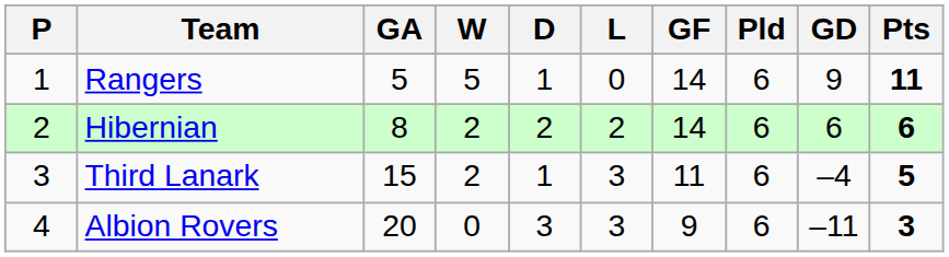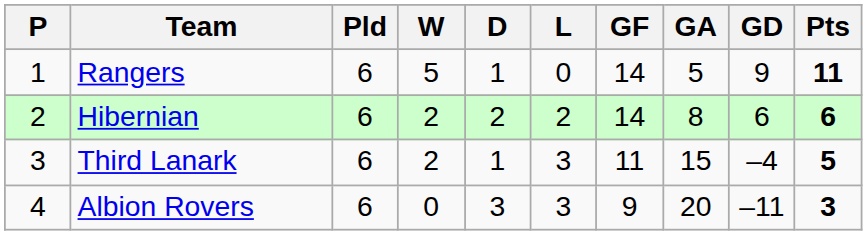 <table class="wikitable" style="text-align: center;">
 <tr>
 <th width=30>P</th>
 <th width=140>Team</th>
-<th width=30>GA</th>
+<th width=30>Pld</th>
 <th width=30>W</th>
 <th width=30>D</th>
 <th width=30>L</th>
 <th width=30>GF</th>
-<th width=30>Pld</th>
+<th width=30>GA</th>
 <th width=30>GD</th>
 <th width=30>Pts</th>
 </tr>
 <tr>
 <td>1</td>
 <td align=left><a href='#'>Rangers</a></td>
-<td>5</td>
+<td>6</td>
 <td>5</td>
 <td>1</td>
 <td>0</td>
 <td>14</td>
-<td>6</td>
+<td>5</td>
 <td>9</td>
 <td><strong>11</strong></td>
 </tr>
 <tr style="background:#ccffcc;">
 <td>2</td>
 <td align=left><a href='#'>Hibernian</a></td>
-<td>8</td>
+<td>6</td>
 <td>2</td>
 <td>2</td>
 <td>2</td>
 <td>14</td>
-<td>6</td>
+<td>8</td>
 <td>6</td>
 <td><strong>6</strong></td>
 </tr>
 <tr>
 <td>3</td>
 <td align=left><a href='#'>Third Lanark</a></td>
-<td>15</td>
+<td>6</td>
 <td>2</td>
 <td>1</td>
 <td>3</td>
 <td>11</td>
-<td>6</td>
+<td>15</td>
 <td>–4</td>
 <td><strong>5</strong></td>
 </tr>
 <tr>
 <td>4</td>
 <td align=left><a href='#'>Albion Rovers</a></td>
-<td>20</td>
+<td>6</td>
 <td>0</td>
 <td>3</td>
 <td>3</td>
 <td>9</td>
-<td>6</td>
+<td>20</td>
 <td>–11</td>
 <td><strong>3</strong></td>
 </tr>
 </table>
